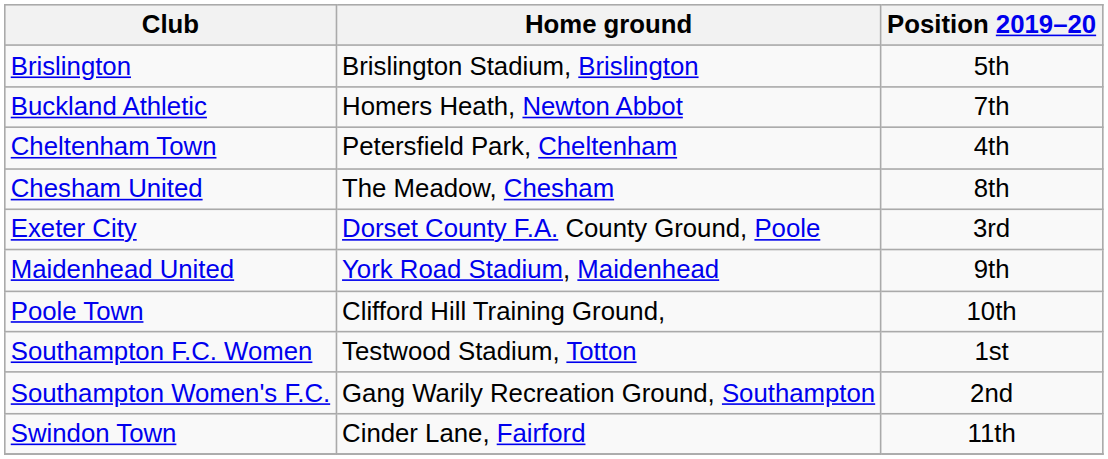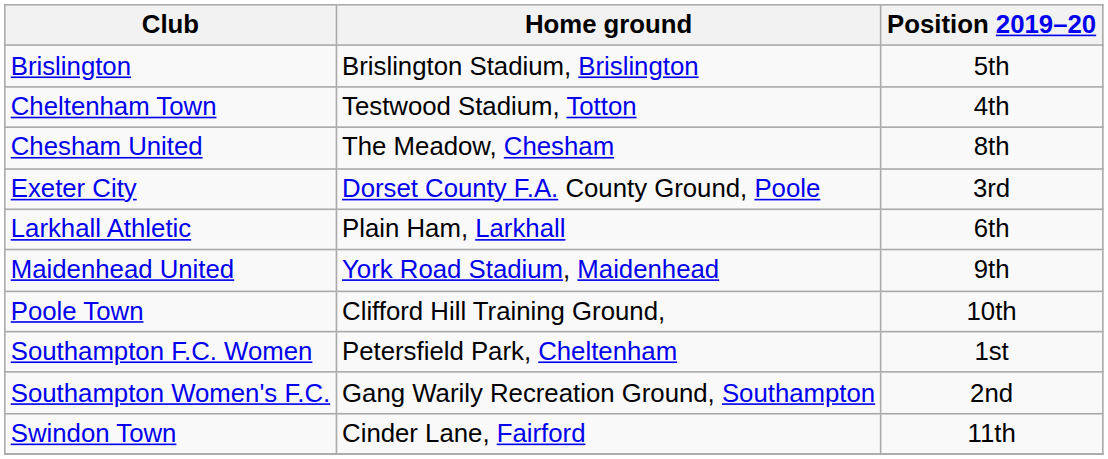 <table class="wikitable sortable" style="text-align:center;">
 <tr>
 <th>Club</th>
 <th>Home ground</th>
 <th>Position <a href='#'>2019–20</a></th>
 </tr>
 <tr>
 <td style="text-align:left;"><a href='#'>Brislington</a></td>
 <td style="text-align:left;">Brislington Stadium, <a href='#'>Brislington</a></td>
 <td>5th</td>
 </tr>
 <tr>
-<td style="text-align:left;"><a href='#'>Buckland Athletic</a></td>
-<td style="text-align:left;">Homers Heath, <a href='#'>Newton Abbot</a></td>
-<td>7th</td>
-</tr>
-<tr>
 <td style="text-align:left;"><a href='#'>Cheltenham Town</a></td>
-<td style="text-align:left;">Petersfield Park, <a href='#'>Cheltenham</a></td>
+<td style="text-align:left;">Testwood Stadium, <a href='#'>Totton</a></td>
 <td>4th</td>
 </tr>
 <tr>
 <td style="text-align:left;"><a href='#'>Chesham United</a></td>
 <td style="text-align:left;">The Meadow, <a href='#'>Chesham</a></td>
 <td>8th</td>
 </tr>
 <tr>
 <td style="text-align:left;"><a href='#'>Exeter City</a></td>
 <td style="text-align:left;"><a href='#'>Dorset County F.A.</a> County Ground, <a href='#'>Poole</a></td>
 <td>3rd</td>
 </tr>
 <tr>
+<td style="text-align:left;"><a href='#'>Larkhall Athletic</a></td>
+<td style="text-align:left;">Plain Ham, <a href='#'>Larkhall</a></td>
+<td>6th</td>
+</tr>
+<tr>
 <td style="text-align:left;"><a href='#'>Maidenhead United</a></td>
 <td style="text-align:left;"><a href='#'>York Road Stadium</a>, <a href='#'>Maidenhead</a></td>
 <td>9th</td>
 </tr>
 <tr>
 <td style="text-align:left;"><a href='#'>Poole Town</a></td>
 <td style="text-align:left;">Clifford Hill Training Ground,</td>
 <td>10th</td>
 </tr>
 <tr>
 <td style="text-align:left;"><a href='#'>Southampton F.C. Women</a></td>
-<td style="text-align:left;">Testwood Stadium, <a href='#'>Totton</a></td>
+<td style="text-align:left;">Petersfield Park, <a href='#'>Cheltenham</a></td>
 <td>1st</td>
 </tr>
 <tr>
 <td style="text-align:left;"><a href='#'>Southampton Women's F.C.</a></td>
 <td style="text-align:left;">Gang Warily Recreation Ground, <a href='#'>Southampton</a></td>
 <td>2nd</td>
 </tr>
 <tr>
 <td style="text-align:left;"><a href='#'>Swindon Town</a></td>
 <td style="text-align:left;">Cinder Lane, <a href='#'>Fairford</a></td>
 <td>11th</td>
 </tr>
 <tr>
 </tr>
 </table>
